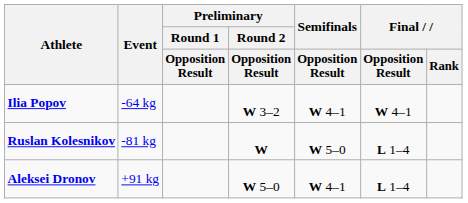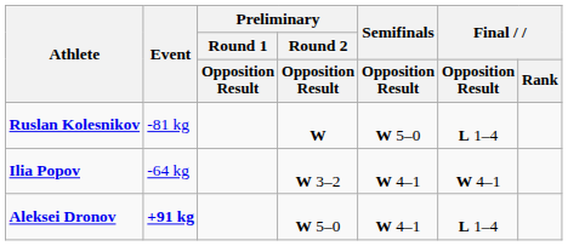 <table class="wikitable" style="text-align:center;font-size:90%">
 <tr>
 <th rowspan=3>Athlete</th>
 <th rowspan=3>Event</th>
 <th colspan=2>Preliminary</th>
 <th rowspan=2>Semifinals</th>
 <th colspan=2 rowspan=2>Final /  / </th>
 </tr>
 <tr>
 <th>Round 1</th>
 <th>Round 2</th>
 </tr>
 <tr style="font-size:95%">
 <th>Opposition<br>Result</th>
 <th>Opposition<br>Result</th>
 <th>Opposition<br>Result</th>
 <th>Opposition<br>Result</th>
 <th>Rank</th>
 </tr>
 <tr>
+<td align=left><strong><a href='#'>Ruslan Kolesnikov</a></strong></td>
+<td align=left><a href='#'>-81 kg</a></td>
+<td></td>
+<td><br><strong>W</strong> </td>
+<td><br><strong>W</strong> 5–0</td>
+<td><br><strong>L</strong> 1–4</td>
+<td></td>
+</tr>
+<tr>
 <td align=left><strong><a href='#'>Ilia Popov</a></strong></td>
 <td align=left><a href='#'>-64 kg</a></td>
 <td></td>
 <td><br><strong>W</strong> 3–2</td>
 <td><br><strong>W</strong> 4–1</td>
 <td><br><strong>W</strong> 4–1</td>
 <td></td>
 </tr>
 <tr>
-<td align=left><strong><a href='#'>Ruslan Kolesnikov</a></strong></td>
-<td align=left><a href='#'>-81 kg</a></td>
-<td></td>
-<td><br><strong>W</strong> </td>
-<td><br><strong>W</strong> 5–0</td>
-<td><br><strong>L</strong> 1–4</td>
-<td></td>
-</tr>
-<tr>
 <td align=left><strong><a href='#'>Aleksei Dronov</a></strong></td>
-<td align=left><a href='#'>+91 kg</a></td>
+<td align=left><strong><a href='#'>+91 kg</a></strong></td>
 <td></td>
 <td><br><strong>W</strong> 5–0</td>
 <td><br><strong>W</strong> 4–1</td>
 <td><br><strong>L</strong> 1–4</td>
 <td></td>
 </tr>
 </table>
